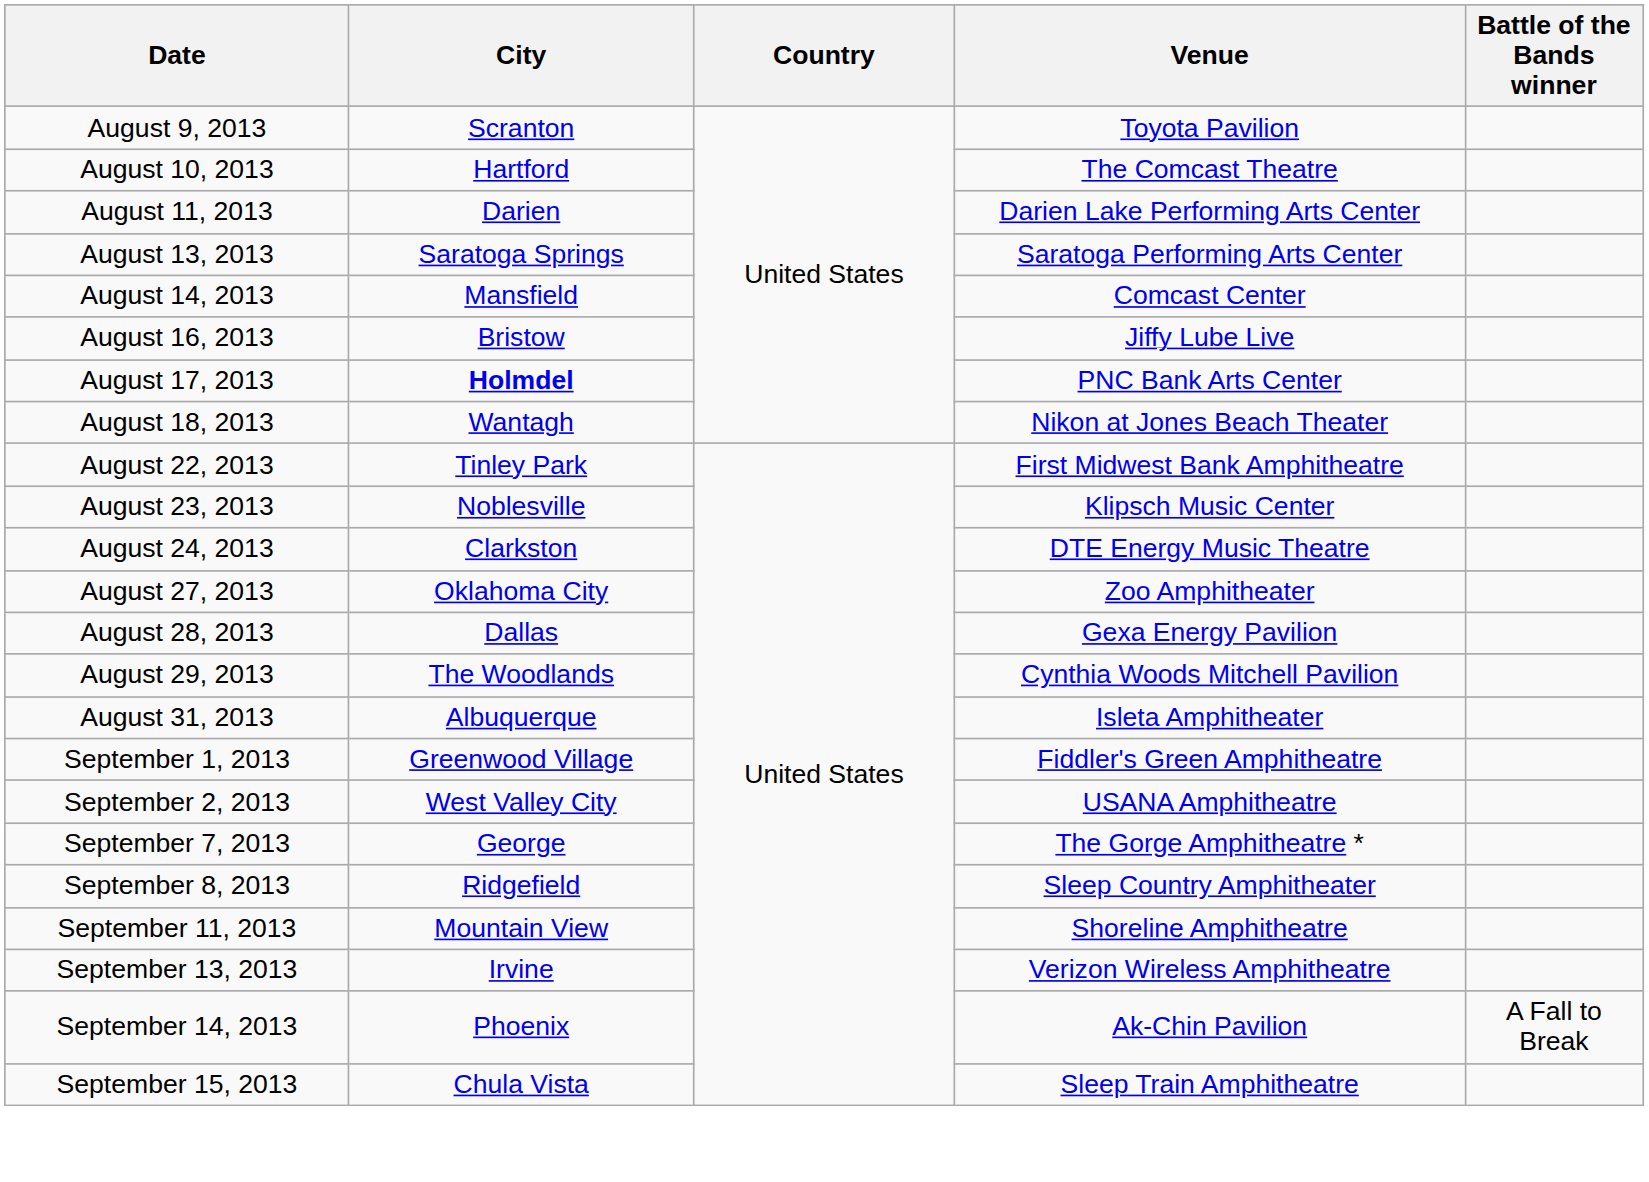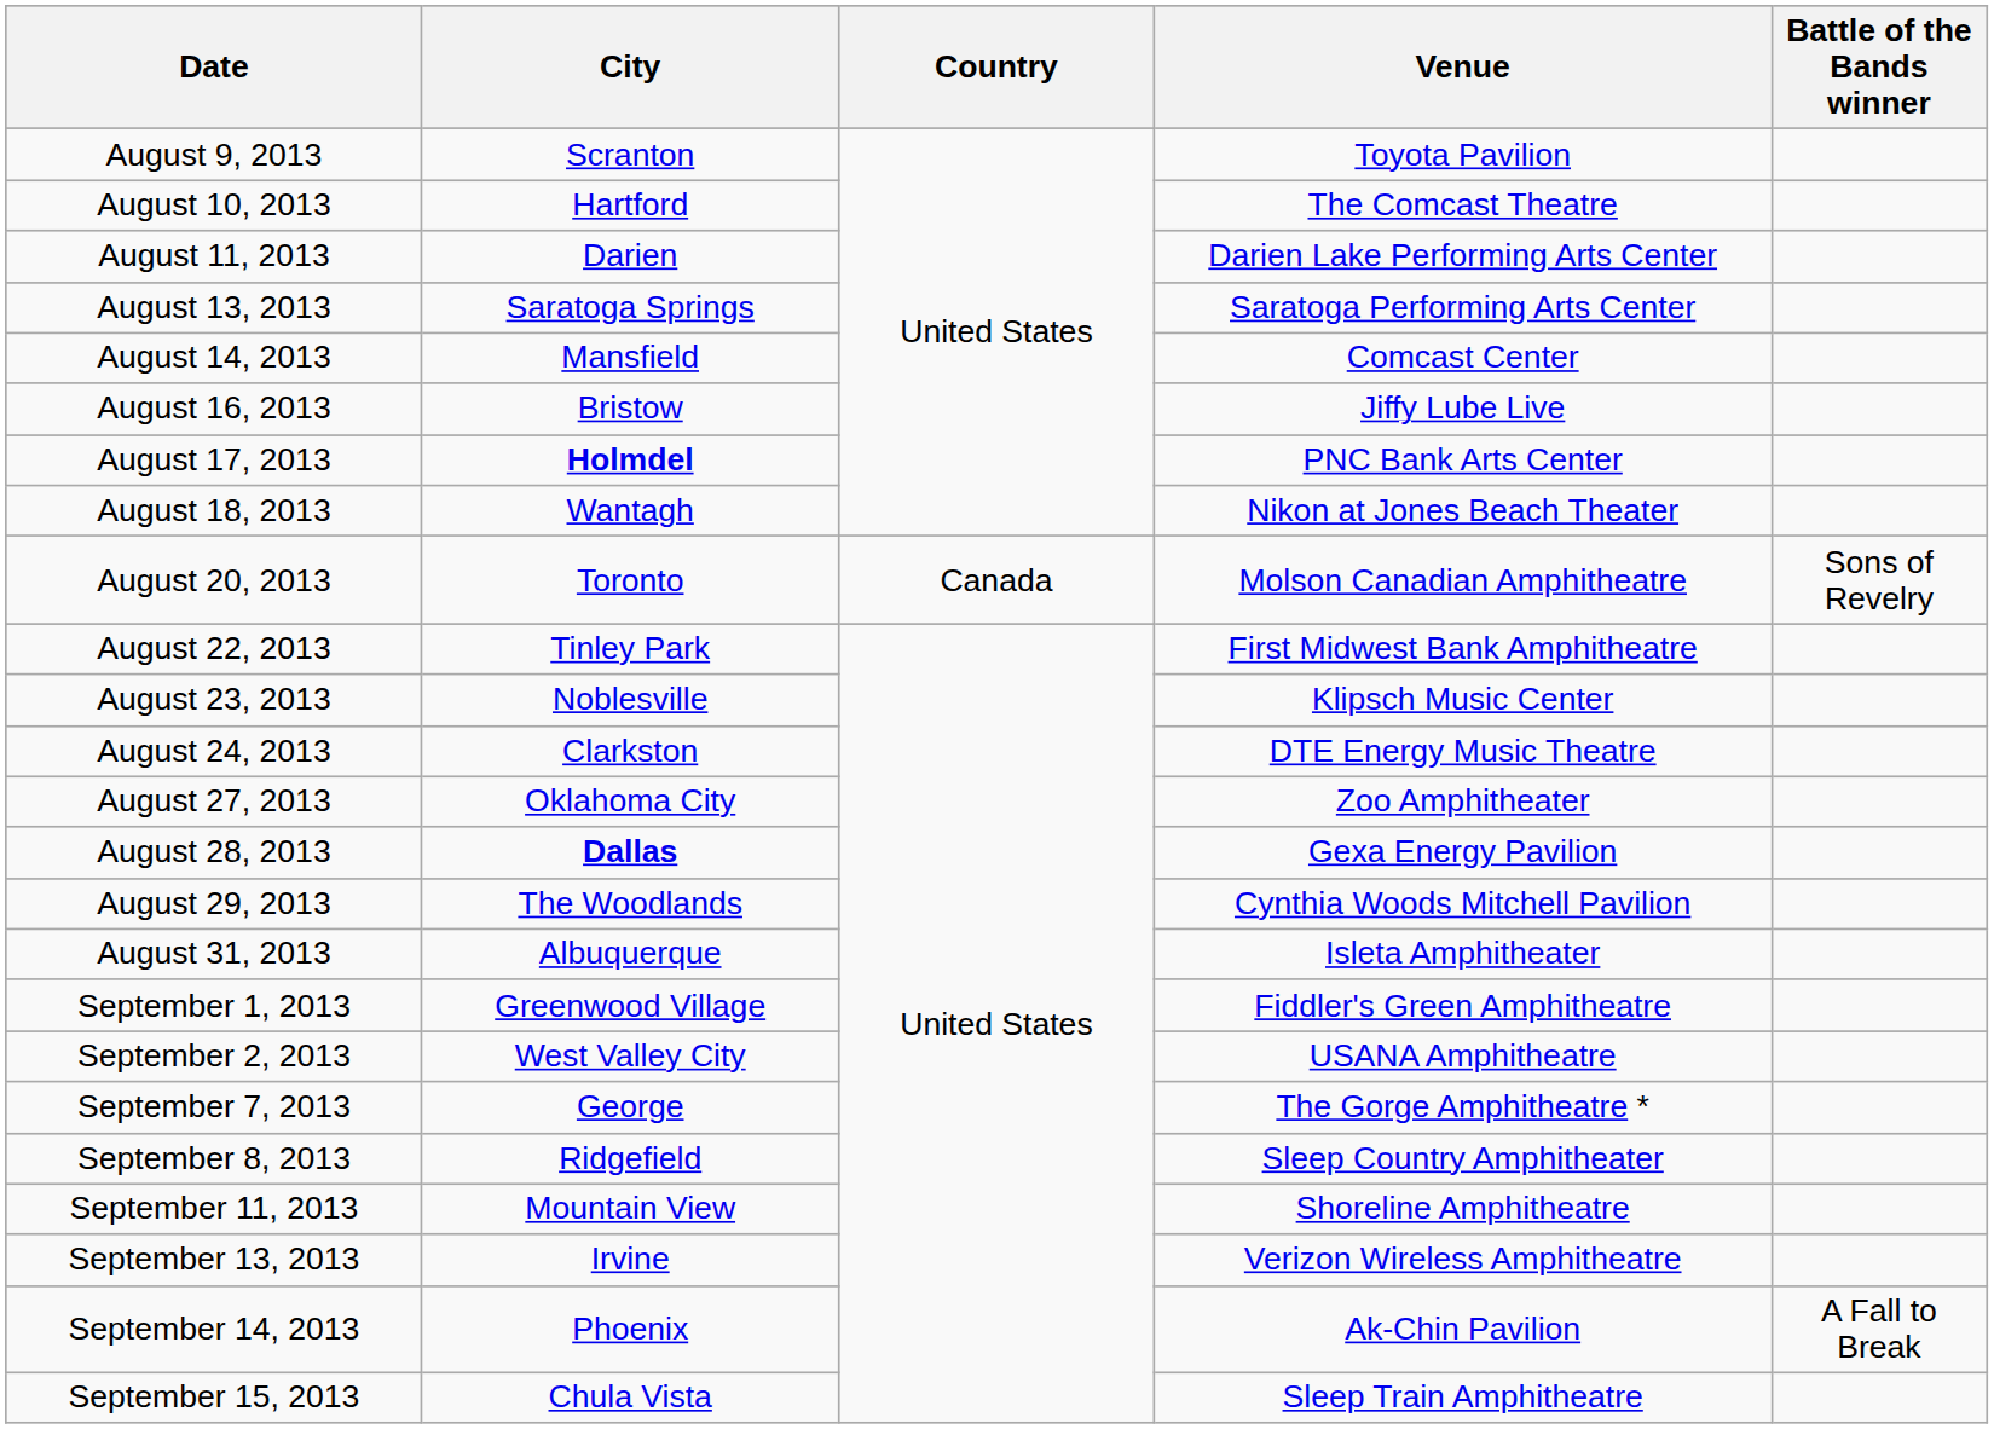 <table class="wikitable" style="text-align:center;">
 <tr>
 <th style="width:200px;">Date</th>
 <th style="width:200px;">City</th>
 <th style="width:150px;">Country</th>
 <th style="width:300px;">Venue</th>
 <th style="width:100px;">Battle of the Bands winner</th>
 </tr>
 <tr>
 <td>August 9, 2013</td>
 <td><a href='#'>Scranton</a></td>
 <td rowspan="8">United States</td>
 <td><a href='#'>Toyota Pavilion</a></td>
 <td></td>
 </tr>
 <tr>
 <td>August 10, 2013</td>
 <td><a href='#'>Hartford</a></td>
 <td><a href='#'>The Comcast Theatre</a></td>
 <td></td>
 </tr>
 <tr>
 <td>August 11, 2013</td>
 <td><a href='#'>Darien</a></td>
 <td><a href='#'>Darien Lake Performing Arts Center</a></td>
 <td></td>
 </tr>
 <tr>
 <td>August 13, 2013</td>
 <td><a href='#'>Saratoga Springs</a></td>
 <td><a href='#'>Saratoga Performing Arts Center</a></td>
 <td></td>
 </tr>
 <tr>
 <td>August 14, 2013</td>
 <td><a href='#'>Mansfield</a></td>
 <td><a href='#'>Comcast Center</a></td>
 <td></td>
 </tr>
 <tr>
 <td>August 16, 2013</td>
 <td><a href='#'>Bristow</a></td>
 <td><a href='#'>Jiffy Lube Live</a></td>
 <td></td>
 </tr>
 <tr>
 <td>August 17, 2013</td>
 <td><strong><a href='#'>Holmdel</a></strong></td>
 <td><a href='#'>PNC Bank Arts Center</a></td>
 <td></td>
 </tr>
 <tr>
 <td>August 18, 2013</td>
 <td><a href='#'>Wantagh</a></td>
 <td><a href='#'>Nikon at Jones Beach Theater</a></td>
 <td></td>
 </tr>
 <tr>
+<td>August 20, 2013</td>
+<td><a href='#'>Toronto</a></td>
+<td>Canada</td>
+<td><a href='#'>Molson Canadian Amphitheatre</a></td>
+<td>Sons of Revelry</td>
+</tr>
+<tr>
 <td>August 22, 2013</td>
 <td><a href='#'>Tinley Park</a></td>
 <td rowspan="15">United States</td>
 <td><a href='#'>First Midwest Bank Amphitheatre</a></td>
 <td></td>
 </tr>
 <tr>
 <td>August 23, 2013</td>
 <td><a href='#'>Noblesville</a></td>
 <td><a href='#'>Klipsch Music Center</a></td>
 <td></td>
 </tr>
 <tr>
 <td>August 24, 2013</td>
 <td><a href='#'>Clarkston</a></td>
 <td><a href='#'>DTE Energy Music Theatre</a></td>
 <td></td>
 </tr>
 <tr>
 <td>August 27, 2013</td>
 <td><a href='#'>Oklahoma City</a></td>
 <td><a href='#'>Zoo Amphitheater</a></td>
 <td></td>
 </tr>
 <tr>
 <td>August 28, 2013</td>
-<td><a href='#'>Dallas</a></td>
+<td><strong><a href='#'>Dallas</a></strong></td>
 <td><a href='#'>Gexa Energy Pavilion</a></td>
 <td></td>
 </tr>
 <tr>
 <td>August 29, 2013</td>
 <td><a href='#'>The Woodlands</a></td>
 <td><a href='#'>Cynthia Woods Mitchell Pavilion</a></td>
 <td></td>
 </tr>
 <tr>
 <td>August 31, 2013</td>
 <td><a href='#'>Albuquerque</a></td>
 <td><a href='#'>Isleta Amphitheater</a></td>
 <td></td>
 </tr>
 <tr>
 <td>September 1, 2013</td>
 <td><a href='#'>Greenwood Village</a></td>
 <td><a href='#'>Fiddler's Green Amphitheatre</a></td>
 <td></td>
 </tr>
 <tr>
 <td>September 2, 2013</td>
 <td><a href='#'>West Valley City</a></td>
 <td><a href='#'>USANA Amphitheatre</a></td>
 <td></td>
 </tr>
 <tr>
 <td>September 7, 2013</td>
 <td><a href='#'>George</a></td>
 <td><a href='#'>The Gorge Amphitheatre</a> *</td>
 <td></td>
 </tr>
 <tr>
 <td>September 8, 2013</td>
 <td><a href='#'>Ridgefield</a></td>
 <td><a href='#'>Sleep Country Amphitheater</a></td>
 <td></td>
 </tr>
 <tr>
 <td>September 11, 2013</td>
 <td><a href='#'>Mountain View</a></td>
 <td><a href='#'>Shoreline Amphitheatre</a></td>
 <td></td>
 </tr>
 <tr>
 <td>September 13, 2013</td>
 <td><a href='#'>Irvine</a></td>
 <td><a href='#'>Verizon Wireless Amphitheatre</a></td>
 <td></td>
 </tr>
 <tr>
 <td>September 14, 2013</td>
 <td><a href='#'>Phoenix</a></td>
 <td><a href='#'>Ak-Chin Pavilion</a></td>
 <td>A Fall to Break</td>
 </tr>
 <tr>
 <td>September 15, 2013</td>
 <td><a href='#'>Chula Vista</a></td>
 <td><a href='#'>Sleep Train Amphitheatre</a></td>
 <td></td>
 </tr>
 </table>
